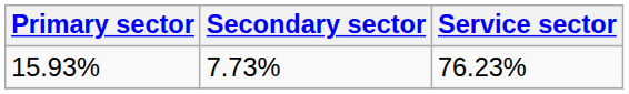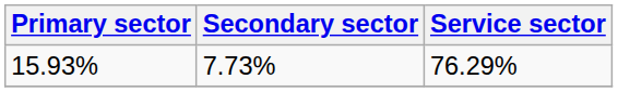 <table class="wikitable" border="1">
 <tr>
 <th><a href='#'>Primary sector</a></th>
 <th><a href='#'>Secondary sector</a></th>
 <th><a href='#'>Service sector</a></th>
 </tr>
 <tr>
 <td>15.93%</td>
 <td>7.73%</td>
-<td>76.23%</td>
+<td>76.29%</td>
 </tr>
 <tr>
 </tr>
 </table>
